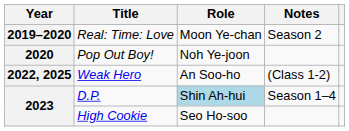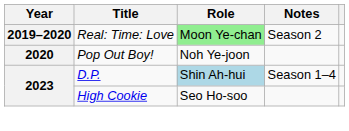 <table class="wikitable plainrowheaders sortable">
 <tr>
 <th scope="col">Year</th>
 <th scope="col">Title</th>
 <th scope="col">Role</th>
 <th scope="col" class="unsortable">Notes</th>
 <th scope="col" class="unsortable"></th>
 </tr>
 <tr>
 <th scope="row">2019–2020</th>
 <td><em>Real: Time: Love</em></td>
-<td>Moon Ye-chan</td>
+<td style="background: lightgreen;">Moon Ye-chan</td>
 <td>Season 2</td>
 <td style="text-align:center"></td>
 </tr>
 <tr>
 <th scope="row">2020</th>
 <td><em>Pop Out Boy! </em></td>
 <td>Noh Ye-joon</td>
 <td></td>
-<td style="text-align:center"></td>
-</tr>
-<tr>
-<th scope="row">2022, 2025</th>
-<td><em><a href='#'>Weak Hero</a></em></td>
-<td>An Soo-ho</td>
-<td>(Class 1-2)<br></td>
 <td style="text-align:center"></td>
 </tr>
 <tr>
 <th scope="row" rowspan="2">2023</th>
 <td><em><a href='#'>D.P.</a></em></td>
 <td style="background: lightblue;">Shin Ah-hui</td>
 <td>Season 1–4</td>
 <td style="text-align:center"></td>
 </tr>
 <tr>
 <td><em><a href='#'>High Cookie</a></em></td>
 <td>Seo Ho-soo</td>
 <td></td>
 <td style="text-align:center"></td>
 </tr>
 </table>
